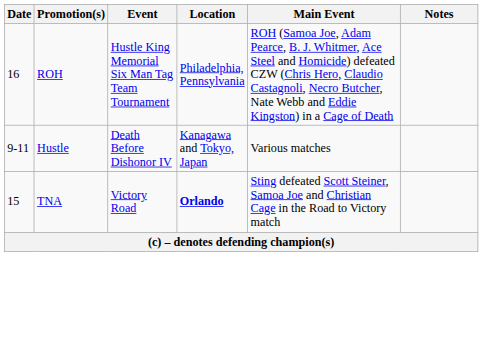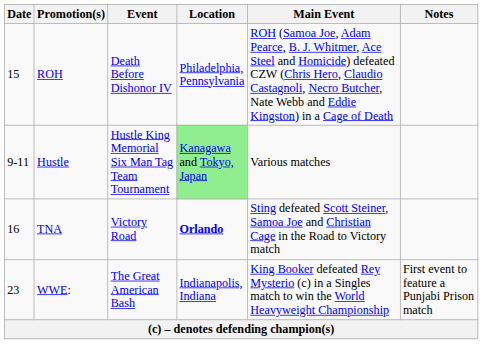 <table class="wikitable" style="width:100%;">
 <tr>
 <th width=5%>Date</th>
 <th width=5%>Promotion(s)</th>
 <th style="width:15%;">Event</th>
 <th style="width:15%;">Location</th>
 <th style="width:40%;">Main Event</th>
 <th style="width:20%;">Notes</th>
 </tr>
 <tr>
-<td>16</td>
+<td>15</td>
 <td><a href='#'>ROH</a></td>
-<td><a href='#'>Hustle King Memorial Six Man Tag Team Tournament</a></td>
+<td><a href='#'>Death Before Dishonor IV</a></td>
 <td><a href='#'>Philadelphia, Pennsylvania</a></td>
 <td><a href='#'>ROH</a> (<a href='#'>Samoa Joe</a>, <a href='#'>Adam Pearce</a>, <a href='#'>B. J. Whitmer</a>, <a href='#'>Ace Steel</a> and <a href='#'>Homicide</a>) defeated CZW (<a href='#'>Chris Hero</a>, <a href='#'>Claudio Castagnoli</a>, <a href='#'>Necro Butcher</a>, Nate Webb and <a href='#'>Eddie Kingston</a>) in a <a href='#'>Cage of Death</a></td>
 <td></td>
 </tr>
 <tr>
 <td>9-11</td>
 <td><a href='#'>Hustle</a></td>
-<td><a href='#'>Death Before Dishonor IV</a></td>
-<td><a href='#'>Kanagawa</a> and <a href='#'>Tokyo, Japan</a></td>
+<td><a href='#'>Hustle King Memorial Six Man Tag Team Tournament</a></td>
+<td style="background: lightgreen;"><a href='#'>Kanagawa</a> and <a href='#'>Tokyo, Japan</a></td>
 <td>Various matches</td>
 <td></td>
 </tr>
 <tr>
-<td>15</td>
+<td>16</td>
 <td><a href='#'>TNA</a></td>
 <td><a href='#'>Victory Road</a></td>
 <td><strong><a href='#'>Orlando</a></strong></td>
 <td><a href='#'>Sting</a> defeated <a href='#'>Scott Steiner</a>, <a href='#'>Samoa Joe</a> and <a href='#'>Christian Cage</a> in the Road to Victory match</td>
 <td></td>
 </tr>
 <tr>
+<td>23</td>
+<td><a href='#'>WWE</a>:<br></td>
+<td><a href='#'>The Great American Bash</a></td>
+<td><a href='#'>Indianapolis, Indiana</a></td>
+<td><a href='#'>King Booker</a> defeated <a href='#'>Rey Mysterio</a> (c) in a Singles match to win the <a href='#'>World Heavyweight Championship</a></td>
+<td>First event to feature a Punjabi Prison match</td>
+</tr>
+<tr>
 <th colspan="6">(c) – denotes defending champion(s)</th>
 </tr>
 </table>
